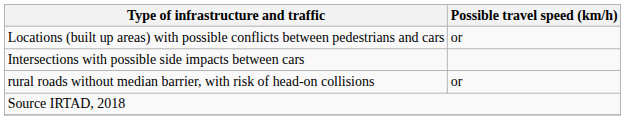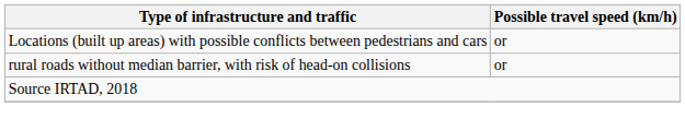 <table class="wikitable">
 <tr>
 <th>Type of infrastructure and traffic</th>
 <th>Possible travel speed (km/h)</th>
 </tr>
 <tr>
 <td>Locations (built up areas) with possible conflicts between pedestrians and cars</td>
 <td> or </td>
-</tr>
-<tr>
-<td>Intersections with possible side impacts between cars</td>
-<td></td>
 </tr>
 <tr>
 <td>rural roads without median barrier, with risk of head-on collisions</td>
 <td> or </td>
 </tr>
 <tr>
 <td colspan="2">Source IRTAD, 2018</td>
 </tr>
 <tr>
 </tr>
 </table>
